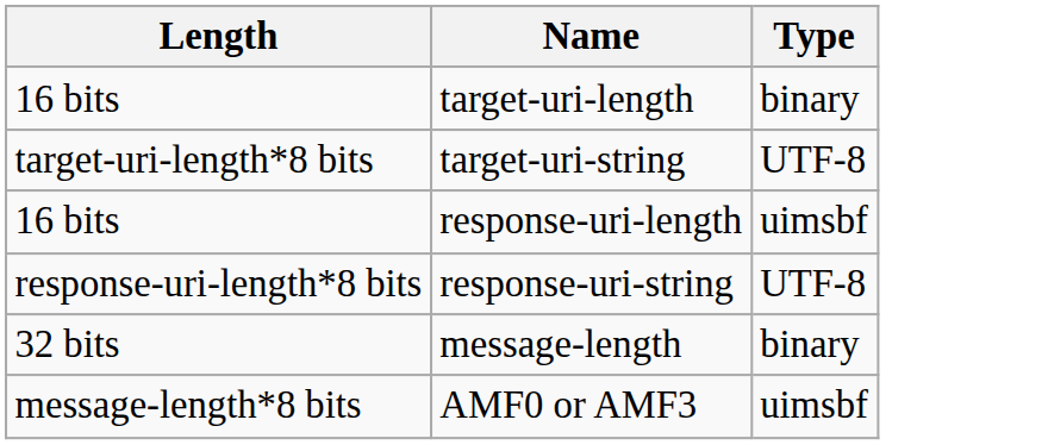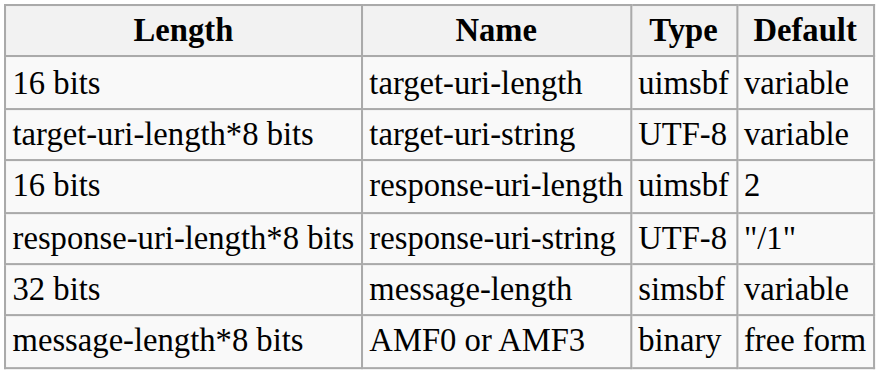 <table class="wikitable">
 <tr>
 <th>Length</th>
 <th>Name</th>
 <th>Type</th>
+<th>Default</th>
 </tr>
 <tr>
 <td>16 bits</td>
 <td>target-uri-length</td>
-<td>binary</td>
+<td>uimsbf</td>
+<td>variable</td>
 </tr>
 <tr>
 <td>target-uri-length*8 bits</td>
 <td>target-uri-string</td>
 <td>UTF-8</td>
+<td>variable</td>
 </tr>
 <tr>
 <td>16 bits</td>
 <td>response-uri-length</td>
 <td>uimsbf</td>
+<td>2</td>
 </tr>
 <tr>
 <td>response-uri-length*8 bits</td>
 <td>response-uri-string</td>
 <td>UTF-8</td>
+<td>"/1"</td>
 </tr>
 <tr>
 <td>32 bits</td>
 <td>message-length</td>
-<td>binary</td>
+<td>simsbf</td>
+<td>variable</td>
 </tr>
 <tr>
 <td>message-length*8 bits</td>
 <td>AMF0 or AMF3</td>
-<td>uimsbf</td>
+<td>binary</td>
+<td>free form</td>
 </tr>
 </table>
